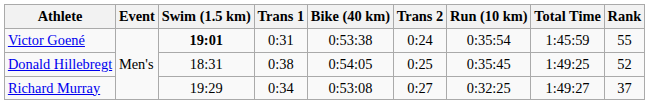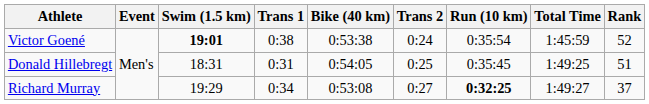 <table class="wikitable" style="font-size:90%">
 <tr>
 <th>Athlete</th>
 <th>Event</th>
 <th>Swim (1.5 km)</th>
 <th>Trans 1</th>
 <th>Bike (40 km)</th>
 <th>Trans 2</th>
 <th>Run (10 km)</th>
 <th>Total Time</th>
 <th>Rank</th>
 </tr>
 <tr align=center>
 <td align=left><a href='#'>Victor Goené</a></td>
 <td align=left rowspan=4>Men's</td>
 <td><strong>19:01</strong></td>
-<td>0:31</td>
+<td>0:38</td>
 <td>0:53:38</td>
 <td>0:24</td>
 <td>0:35:54</td>
 <td>1:45:59</td>
-<td>55</td>
+<td>52</td>
 </tr>
 <tr align=center>
 <td align=left><a href='#'>Donald Hillebregt</a></td>
 <td>18:31</td>
-<td>0:38</td>
+<td>0:31</td>
 <td>0:54:05</td>
 <td>0:25</td>
 <td>0:35:45</td>
 <td>1:49:25</td>
-<td>52</td>
+<td>51</td>
 </tr>
 <tr align=center>
 <td align=left><a href='#'>Richard Murray</a></td>
 <td>19:29</td>
 <td>0:34</td>
 <td>0:53:08</td>
 <td>0:27</td>
-<td>0:32:25</td>
+<td><strong>0:32:25</strong></td>
 <td>1:49:27</td>
 <td>37</td>
 </tr>
 </table>
